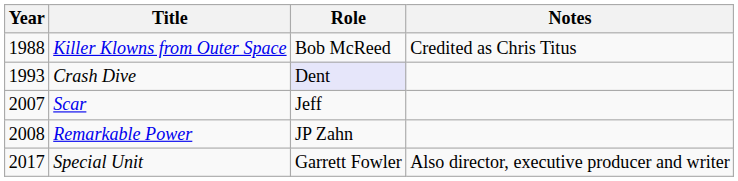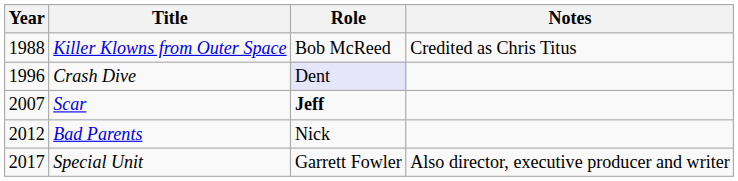 <table class="wikitable sortable">
 <tr>
 <th>Year</th>
 <th>Title</th>
 <th>Role</th>
 <th class="unsortable">Notes</th>
 </tr>
 <tr>
 <td>1988</td>
 <td><em><a href='#'>Killer Klowns from Outer Space</a></em></td>
 <td>Bob McReed</td>
 <td>Credited as Chris Titus</td>
 </tr>
 <tr>
-<td>1993</td>
+<td>1996</td>
 <td><em>Crash Dive</em></td>
 <td style="background: lavender;">Dent</td>
 <td></td>
 </tr>
 <tr>
 <td>2007</td>
 <td><em><a href='#'>Scar</a></em></td>
-<td>Jeff</td>
+<td><strong>Jeff</strong></td>
 <td></td>
 </tr>
 <tr>
-<td>2008</td>
-<td><em><a href='#'>Remarkable Power</a></em></td>
-<td>JP Zahn</td>
+<td>2012</td>
+<td><em><a href='#'>Bad Parents</a></em></td>
+<td>Nick</td>
 <td></td>
 </tr>
 <tr>
 <td>2017</td>
 <td><em>Special Unit</em></td>
 <td>Garrett Fowler</td>
 <td>Also director, executive producer and writer</td>
 </tr>
 </table>
